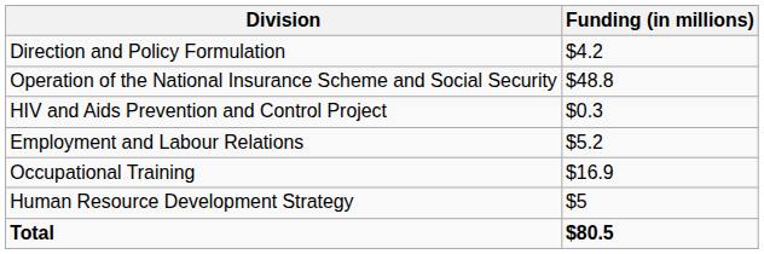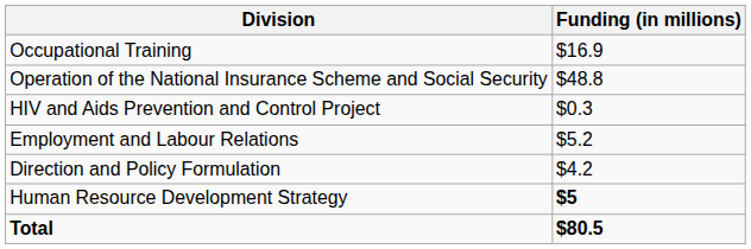 <table class="wikitable">
 <tr>
 <th>Division</th>
 <th>Funding (in millions)</th>
 </tr>
 <tr>
-<td>Direction and Policy Formulation</td>
-<td>$4.2</td>
+<td>Occupational Training</td>
+<td>$16.9</td>
 </tr>
 <tr>
 <td>Operation of the National Insurance Scheme and Social Security</td>
 <td>$48.8</td>
 </tr>
 <tr>
 <td>HIV and Aids Prevention and Control Project</td>
 <td>$0.3</td>
 </tr>
 <tr>
 <td>Employment and Labour Relations</td>
 <td>$5.2</td>
 </tr>
 <tr>
-<td>Occupational Training</td>
-<td>$16.9</td>
+<td>Direction and Policy Formulation</td>
+<td>$4.2</td>
 </tr>
 <tr>
 <td>Human Resource Development Strategy</td>
-<td>$5</td>
+<td><strong>$5</strong></td>
 </tr>
 <tr>
 <td><strong>Total</strong></td>
 <td><strong>$80.5</strong></td>
 </tr>
 </table>
